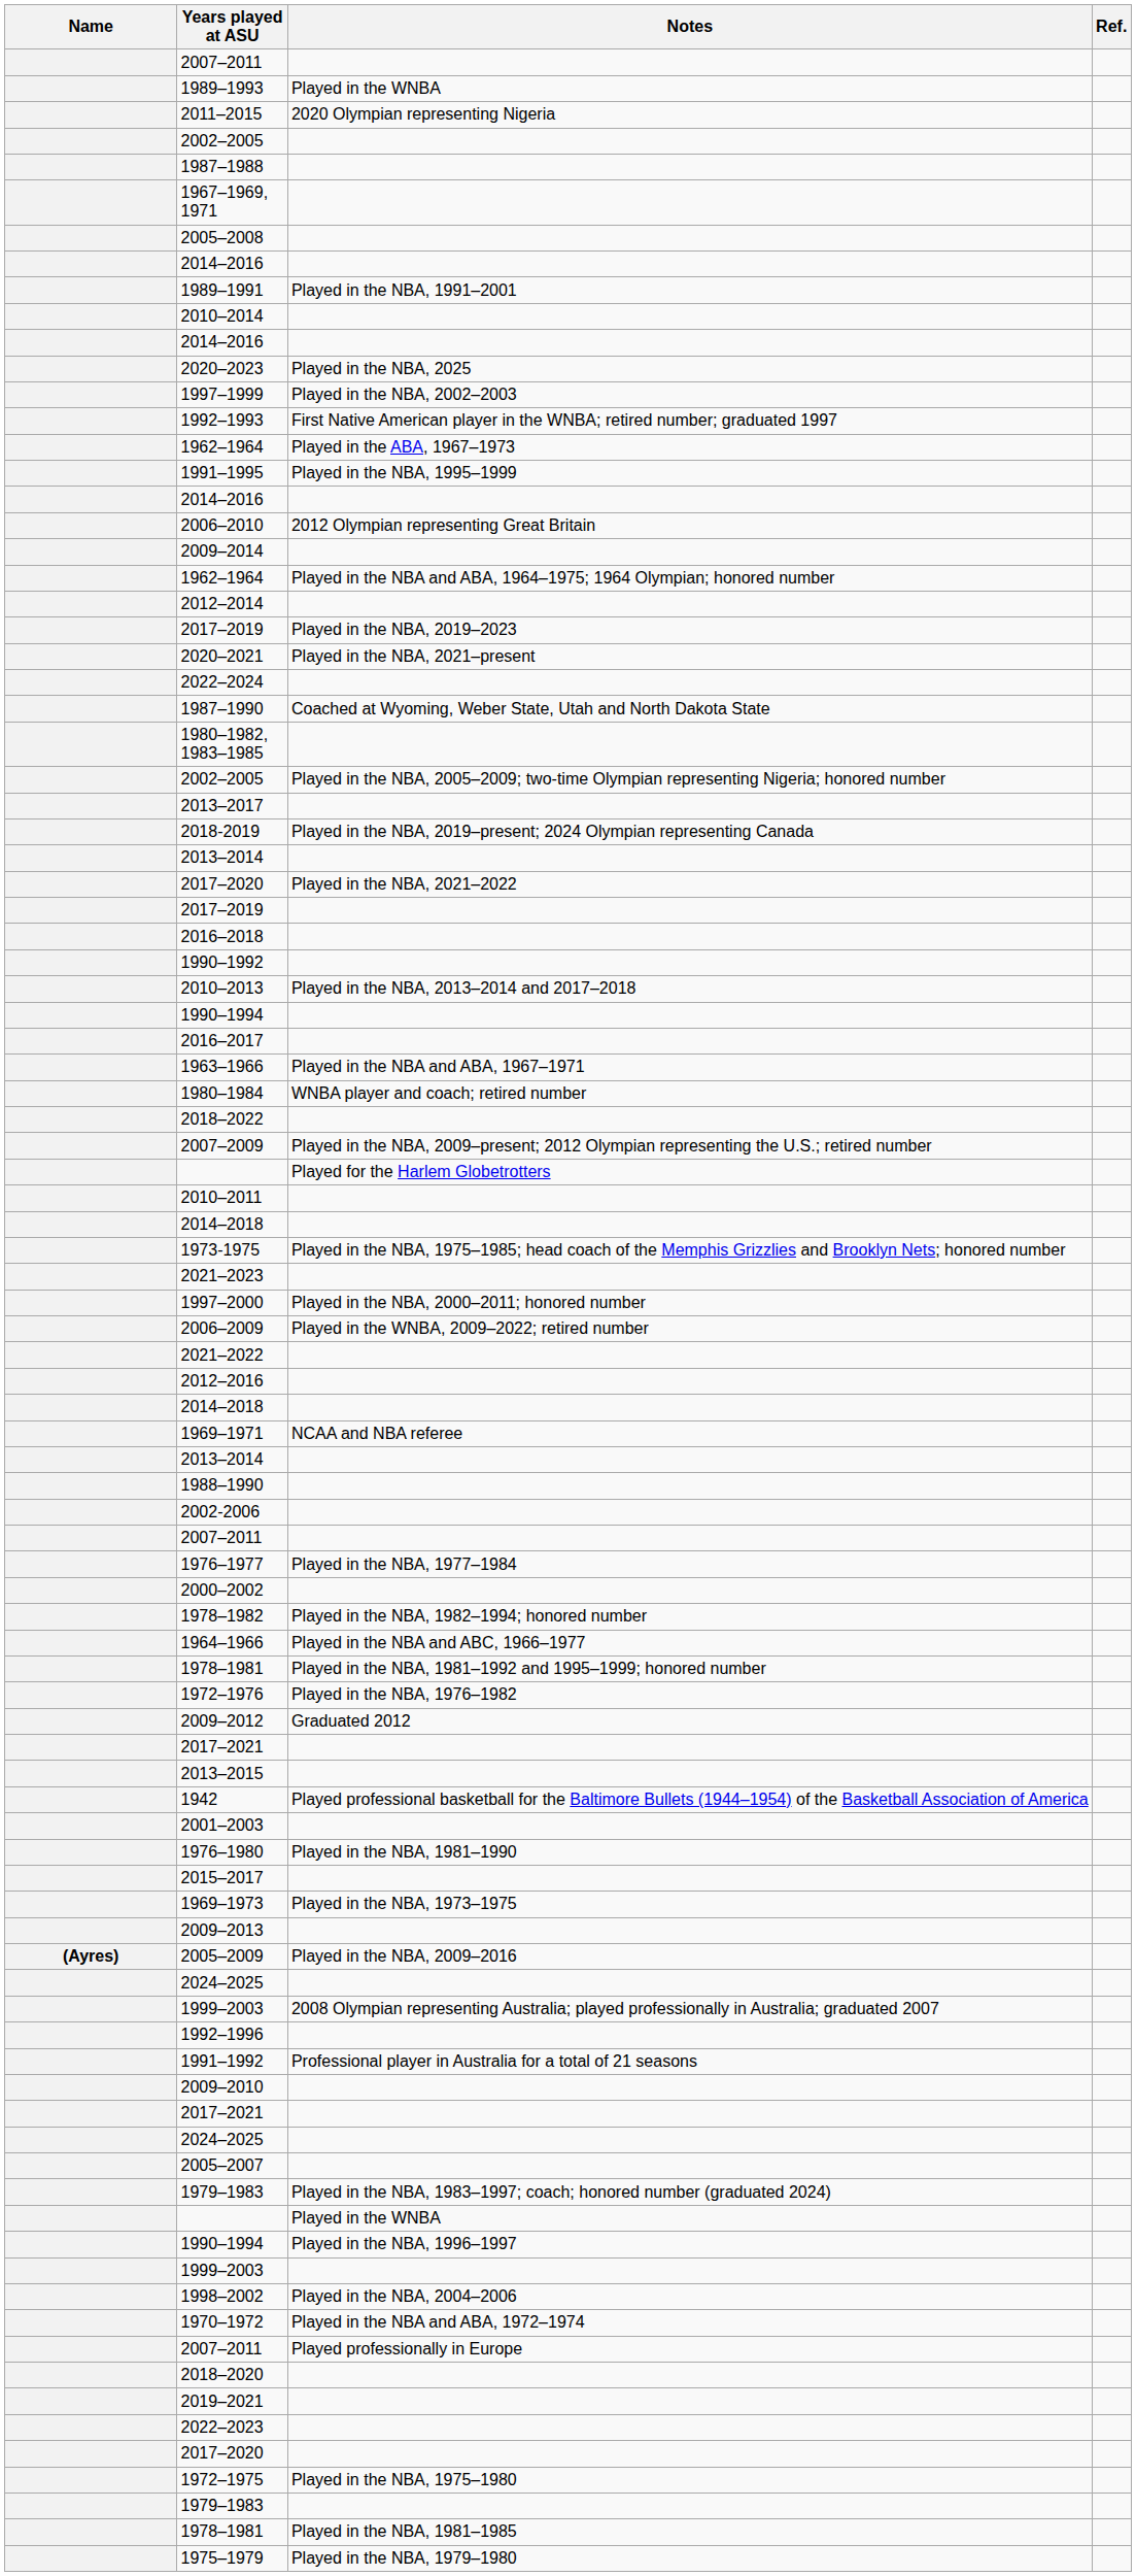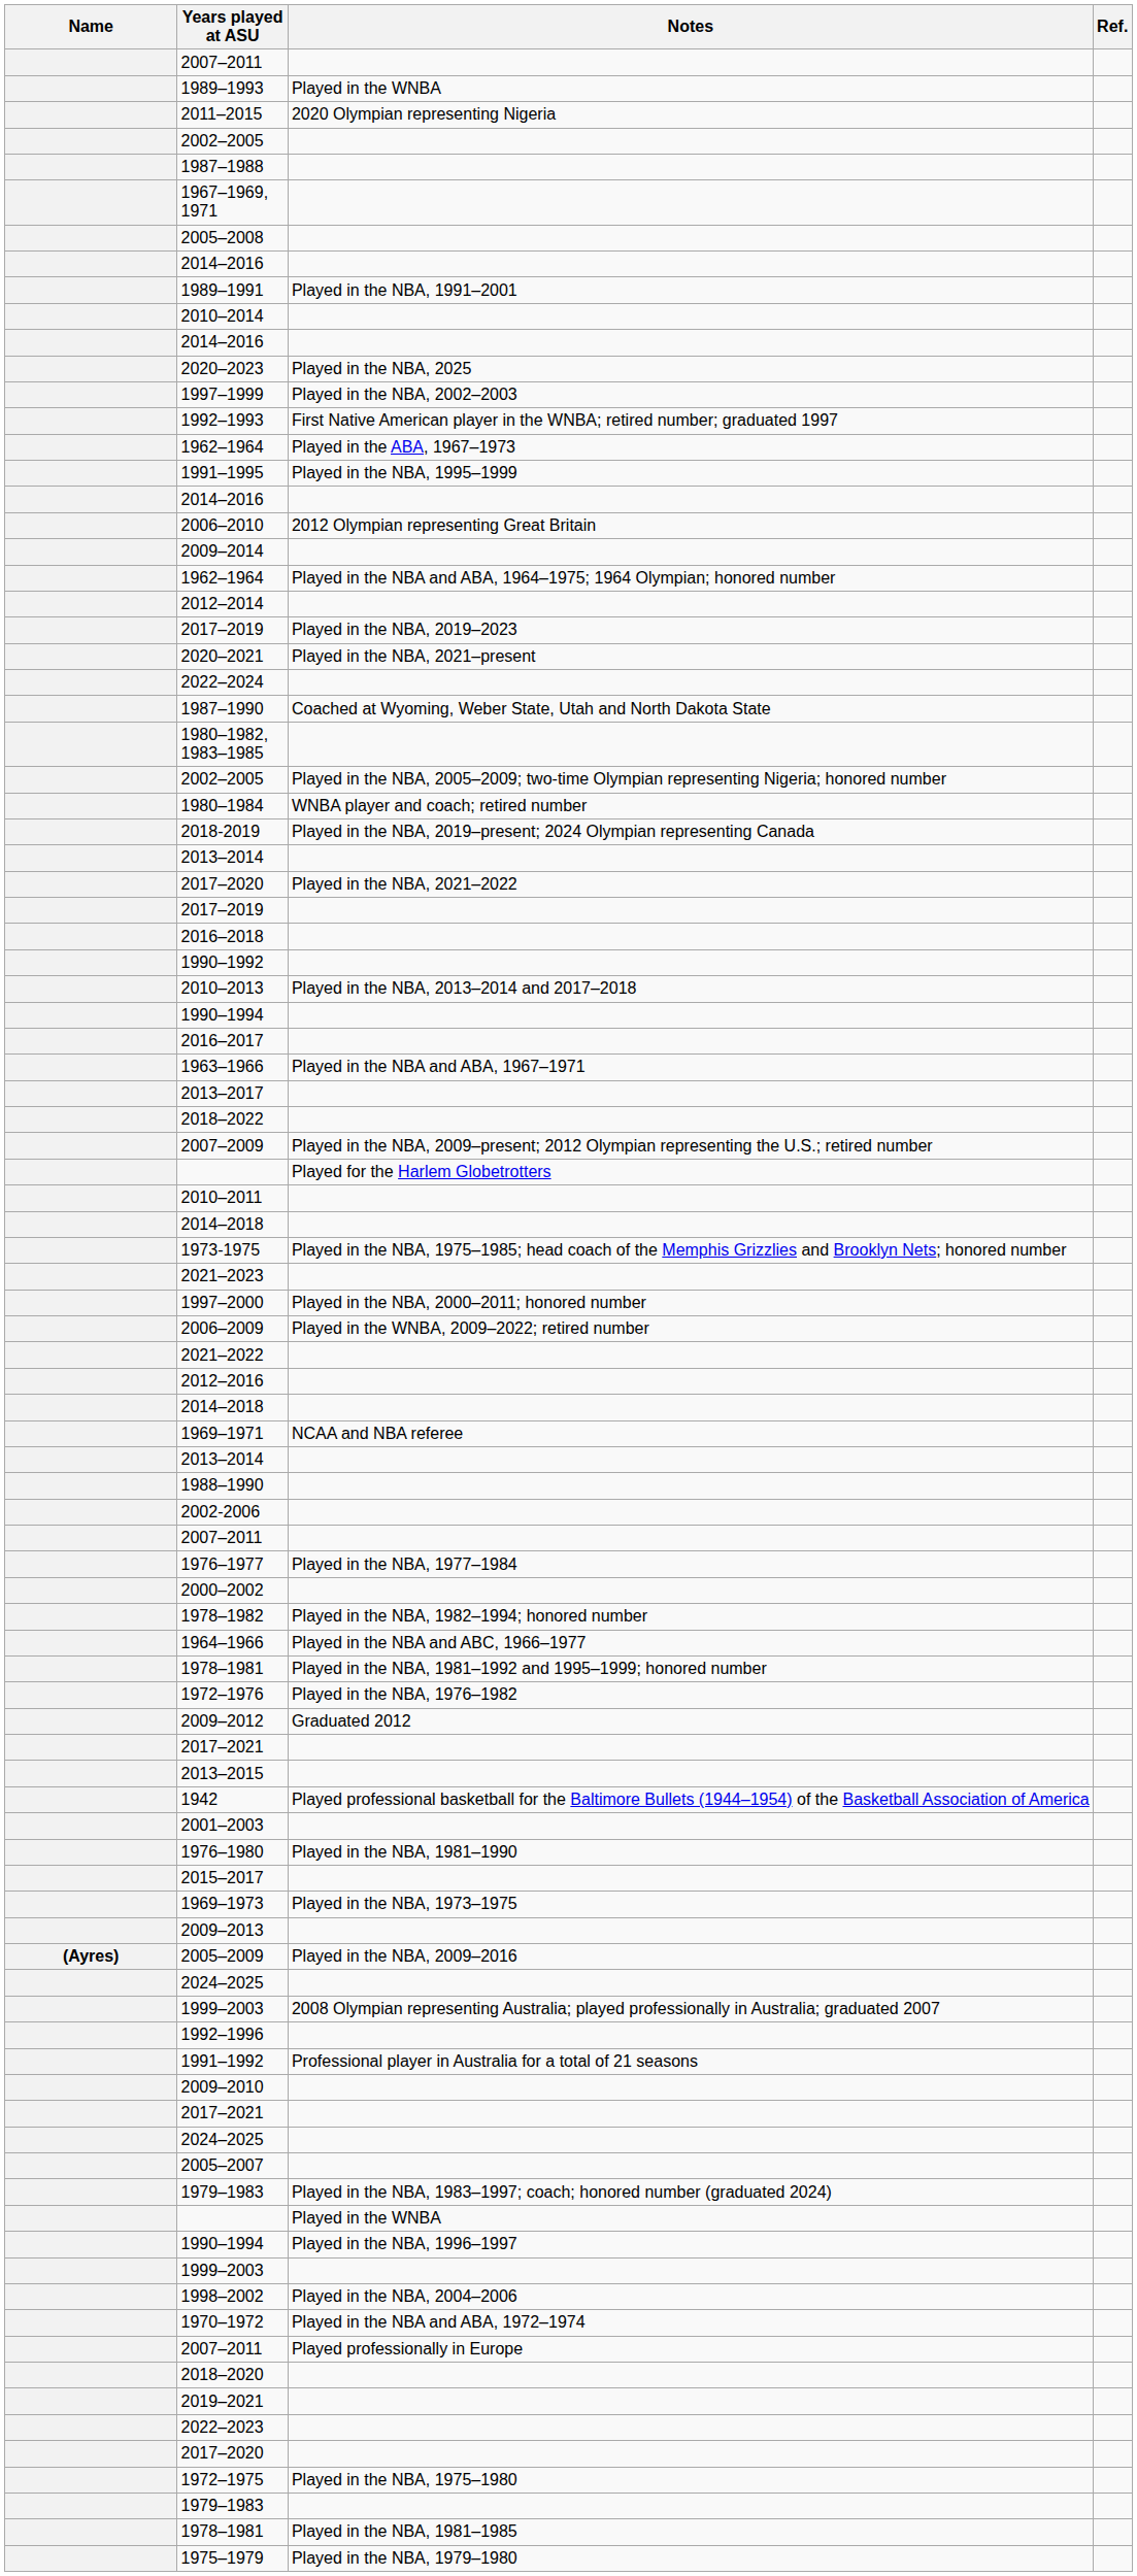 <table class="wikitable sortable">
 <tr>
 <th scope = "col" width="160">Name</th>
 <th scope = "col" width="100">Years played at ASU</th>
 <th scope = "col" width="*" class="unsortable">Notes</th>
 <th scope = "col" width="*" class="unsortable">Ref.</th>
 </tr>
 <tr>
 <th scope = "row"></th>
 <td>2007–2011</td>
 <td></td>
 <td></td>
 </tr>
 <tr>
 <th scope = "row"></th>
 <td>1989–1993</td>
 <td>Played in the WNBA</td>
 <td></td>
 </tr>
 <tr>
 <th scope = "row"></th>
 <td>2011–2015</td>
 <td>2020 Olympian representing Nigeria</td>
 <td></td>
 </tr>
 <tr>
 <th scope = "row"></th>
 <td>2002–2005</td>
 <td></td>
 <td></td>
 </tr>
 <tr>
 <th scope = "row"></th>
 <td>1987–1988</td>
 <td></td>
 <td></td>
 </tr>
 <tr>
 <th scope = "row"></th>
 <td>1967–1969, 1971</td>
 <td></td>
 <td></td>
 </tr>
 <tr>
 <th scope = "row"></th>
 <td>2005–2008</td>
 <td></td>
 <td></td>
 </tr>
 <tr>
 <th scope = "row"></th>
 <td>2014–2016</td>
 <td></td>
 <td></td>
 </tr>
 <tr>
 <th scope = "row"></th>
 <td>1989–1991</td>
 <td>Played in the NBA, 1991–2001</td>
 <td></td>
 </tr>
 <tr>
 <th scope = "row"></th>
 <td>2010–2014</td>
 <td></td>
 <td></td>
 </tr>
 <tr>
 <th scope = "row"></th>
 <td>2014–2016</td>
 <td></td>
 <td></td>
 </tr>
 <tr>
 <th scope = "row"></th>
 <td>2020–2023</td>
 <td>Played in the NBA, 2025</td>
 <td></td>
 </tr>
 <tr>
 <th scope = "row"></th>
 <td>1997–1999</td>
 <td>Played in the NBA, 2002–2003</td>
 <td></td>
 </tr>
 <tr>
 <th scope = "row"></th>
 <td>1992–1993</td>
 <td>First Native American player in the WNBA; retired number; graduated 1997</td>
 <td></td>
 </tr>
 <tr>
 <th scope = "row"></th>
 <td>1962–1964</td>
 <td>Played in the <a href='#'>ABA</a>, 1967–1973</td>
 <td></td>
 </tr>
 <tr>
 <th scope = "row"></th>
 <td>1991–1995</td>
 <td>Played in the NBA, 1995–1999</td>
 <td></td>
 </tr>
 <tr>
 <th scope = "row"></th>
 <td>2014–2016</td>
 <td></td>
 <td></td>
 </tr>
 <tr>
 <th scope = "row"></th>
 <td>2006–2010</td>
 <td>2012 Olympian representing Great Britain</td>
 <td></td>
 </tr>
 <tr>
 <th scope = "row"></th>
 <td>2009–2014</td>
 <td></td>
 <td></td>
 </tr>
 <tr>
 <th scope = "row"> </th>
 <td>1962–1964</td>
 <td>Played in the NBA and ABA, 1964–1975; 1964 Olympian; honored number</td>
 <td></td>
 </tr>
 <tr>
 <th scope = "row"></th>
 <td>2012–2014</td>
 <td></td>
 <td></td>
 </tr>
 <tr>
 <th scope = "row"></th>
 <td>2017–2019</td>
 <td>Played in the NBA, 2019–2023</td>
 <td></td>
 </tr>
 <tr>
 <th scope = "row"></th>
 <td>2020–2021</td>
 <td>Played in the NBA, 2021–present</td>
 <td></td>
 </tr>
 <tr>
 <th scope = "row"></th>
 <td>2022–2024</td>
 <td></td>
 <td></td>
 </tr>
 <tr>
 <th scope = "row"></th>
 <td>1987–1990</td>
 <td>Coached at Wyoming, Weber State, Utah and North Dakota State</td>
 <td></td>
 </tr>
 <tr>
 <th scope = "row"></th>
 <td>1980–1982, 1983–1985</td>
 <td></td>
 <td></td>
 </tr>
 <tr>
 <th scope = "row"></th>
 <td>2002–2005</td>
 <td>Played in the NBA, 2005–2009; two-time Olympian representing Nigeria; honored number</td>
 <td></td>
 </tr>
 <tr>
 <th scope = "row"></th>
-<td>2013–2017</td>
-<td></td>
+<td>1980–1984</td>
+<td>WNBA player and coach; retired number</td>
 <td></td>
 </tr>
 <tr>
 <th scope = "row"></th>
 <td>2018-2019</td>
 <td>Played in the NBA, 2019–present; 2024 Olympian representing Canada</td>
 <td></td>
 </tr>
 <tr>
 <th scope = "row"></th>
 <td>2013–2014</td>
 <td></td>
 <td></td>
 </tr>
 <tr>
 <th scope = "row"></th>
 <td>2017–2020</td>
 <td>Played in the NBA, 2021–2022</td>
 <td></td>
 </tr>
 <tr>
 <th scope = "row"></th>
 <td>2017–2019</td>
 <td></td>
 <td></td>
 </tr>
 <tr>
 <th scope = "row"></th>
 <td>2016–2018</td>
 <td></td>
 <td></td>
 </tr>
 <tr>
 <th scope = "row"></th>
 <td>1990–1992</td>
 <td></td>
 <td></td>
 </tr>
 <tr>
 <th scope = "row"></th>
 <td>2010–2013</td>
 <td>Played in the NBA, 2013–2014 and 2017–2018</td>
 <td></td>
 </tr>
 <tr>
 <th scope = "row"></th>
 <td>1990–1994</td>
 <td></td>
 <td></td>
 </tr>
 <tr>
 <th scope = "row"></th>
 <td>2016–2017</td>
 <td></td>
 <td></td>
 </tr>
 <tr>
 <th scope = "row"></th>
 <td>1963–1966</td>
 <td>Played in the NBA and ABA, 1967–1971</td>
 <td></td>
 </tr>
 <tr>
 <th scope = "row"></th>
-<td>1980–1984</td>
-<td>WNBA player and coach; retired number</td>
+<td>2013–2017</td>
+<td></td>
 <td></td>
 </tr>
 <tr>
 <th scope = "row"></th>
 <td>2018–2022</td>
 <td></td>
 <td></td>
 </tr>
 <tr>
 <th scope = "row"></th>
 <td>2007–2009</td>
 <td>Played in the NBA, 2009–present; 2012 Olympian representing the U.S.; retired number</td>
 <td></td>
 </tr>
 <tr>
 <th scope = "row"></th>
 <td></td>
 <td>Played for the <a href='#'>Harlem Globetrotters</a></td>
 <td></td>
 </tr>
 <tr>
 <th scope = "row"></th>
 <td>2010–2011</td>
 <td></td>
 <td></td>
 </tr>
 <tr>
 <th scope = "row"></th>
 <td>2014–2018</td>
 <td></td>
 <td></td>
 </tr>
 <tr>
 <th scope = "row"></th>
 <td>1973-1975</td>
 <td>Played in the NBA, 1975–1985; head coach of the <a href='#'>Memphis Grizzlies</a> and <a href='#'>Brooklyn Nets</a>; honored number</td>
 <td></td>
 </tr>
 <tr>
 <th scope = "row"></th>
 <td>2021–2023</td>
 <td></td>
 <td></td>
 </tr>
 <tr>
 <th scope = "row"></th>
 <td>1997–2000</td>
 <td>Played in the NBA, 2000–2011; honored number</td>
 <td></td>
 </tr>
 <tr>
 <th scope = "row"></th>
 <td>2006–2009</td>
 <td>Played in the WNBA, 2009–2022; retired number</td>
 <td></td>
 </tr>
 <tr>
 <th scope = "row"></th>
 <td>2021–2022</td>
 <td></td>
 <td></td>
 </tr>
 <tr>
 <th scope = "row"></th>
 <td>2012–2016</td>
 <td></td>
 <td></td>
 </tr>
 <tr>
 <th scope = "row"></th>
 <td>2014–2018</td>
 <td></td>
 <td></td>
 </tr>
 <tr>
 <th scope = "row"></th>
 <td>1969–1971</td>
 <td>NCAA and NBA referee</td>
 <td></td>
 </tr>
 <tr>
 <th scope = "row"></th>
 <td>2013–2014</td>
 <td></td>
 <td></td>
 </tr>
 <tr>
 <th scope = "row"></th>
 <td>1988–1990</td>
 <td></td>
 <td></td>
 </tr>
 <tr>
 <th scope = "row"></th>
 <td>2002-2006</td>
 <td></td>
 <td></td>
 </tr>
 <tr>
 <th scope = "row"></th>
 <td>2007–2011</td>
 <td></td>
 <td></td>
 </tr>
 <tr>
 <th scope = "row"></th>
 <td>1976–1977</td>
 <td>Played in the NBA, 1977–1984</td>
 <td></td>
 </tr>
 <tr>
 <th scope = "row"></th>
 <td>2000–2002</td>
 <td></td>
 <td></td>
 </tr>
 <tr>
 <th scope = "row"></th>
 <td>1978–1982</td>
 <td>Played in the NBA, 1982–1994; honored number</td>
 <td></td>
 </tr>
 <tr>
 <th scope = "row"></th>
 <td>1964–1966</td>
 <td>Played in the NBA and ABC, 1966–1977</td>
 <td></td>
 </tr>
 <tr>
 <th scope = "row"></th>
 <td>1978–1981</td>
 <td>Played in the NBA, 1981–1992 and 1995–1999; honored number</td>
 <td></td>
 </tr>
 <tr>
 <th scope = "row"></th>
 <td>1972–1976</td>
 <td>Played in the NBA, 1976–1982</td>
 <td></td>
 </tr>
 <tr>
 <th scope = "row"></th>
 <td>2009–2012</td>
 <td>Graduated 2012</td>
 <td></td>
 </tr>
 <tr>
 <th scope = "row"></th>
 <td>2017–2021</td>
 <td></td>
 <td></td>
 </tr>
 <tr>
 <th scope = "row"></th>
 <td>2013–2015</td>
 <td></td>
 <td></td>
 </tr>
 <tr>
 <th scope = "row"></th>
 <td>1942</td>
 <td>Played professional basketball for the <a href='#'>Baltimore Bullets (1944–1954)</a> of the <a href='#'>Basketball Association of America</a></td>
 <td></td>
 </tr>
 <tr>
 <th scope = "row"></th>
 <td>2001–2003</td>
 <td></td>
 <td></td>
 </tr>
 <tr>
 <th scope = "row"></th>
 <td>1976–1980</td>
 <td>Played in the NBA, 1981–1990</td>
 <td></td>
 </tr>
 <tr>
 <th scope = "row"></th>
 <td>2015–2017</td>
 <td></td>
 <td></td>
 </tr>
 <tr>
 <th scope = "row"></th>
 <td>1969–1973</td>
 <td>Played in the NBA, 1973–1975</td>
 <td></td>
 </tr>
 <tr>
 <th scope = "row"></th>
 <td>2009–2013</td>
 <td></td>
 <td></td>
 </tr>
 <tr>
 <th scope = "row"> (Ayres)</th>
 <td>2005–2009</td>
 <td>Played in the NBA, 2009–2016</td>
 <td></td>
 </tr>
 <tr>
 <th scope = "row"></th>
 <td>2024–2025</td>
 <td></td>
 <td></td>
 </tr>
 <tr>
 <th scope = "row"></th>
 <td>1999–2003</td>
 <td>2008 Olympian representing Australia; played professionally in Australia; graduated 2007</td>
 <td></td>
 </tr>
 <tr>
 <th scope = "row"></th>
 <td>1992–1996</td>
 <td></td>
 <td></td>
 </tr>
 <tr>
 <th scope = "row"></th>
 <td>1991–1992</td>
 <td>Professional player in Australia for a total of 21 seasons</td>
 <td></td>
 </tr>
 <tr>
 <th scope = "row"></th>
 <td>2009–2010</td>
 <td></td>
 <td></td>
 </tr>
 <tr>
 <th scope = "row"></th>
 <td>2017–2021</td>
 <td></td>
 <td></td>
 </tr>
 <tr>
 <th scope = "row"></th>
 <td>2024–2025</td>
 <td></td>
 <td></td>
 </tr>
 <tr>
 <th scope = "row"></th>
 <td>2005–2007</td>
 <td></td>
 <td></td>
 </tr>
 <tr>
 <th scope = "row"></th>
 <td>1979–1983</td>
 <td>Played in the NBA, 1983–1997; coach; honored number (graduated 2024)</td>
 <td></td>
 </tr>
 <tr>
 <th scope = "row"></th>
 <td></td>
 <td>Played in the WNBA</td>
 <td></td>
 </tr>
 <tr>
 <th scope = "row"></th>
 <td>1990–1994</td>
 <td>Played in the NBA, 1996–1997</td>
 <td></td>
 </tr>
 <tr>
 <th scope = "row"></th>
 <td>1999–2003</td>
 <td></td>
 <td></td>
 </tr>
 <tr>
 <th scope = "row"></th>
 <td>1998–2002</td>
 <td>Played in the NBA, 2004–2006</td>
 <td></td>
 </tr>
 <tr>
 <th scope = "row"></th>
 <td>1970–1972</td>
 <td>Played in the NBA and ABA, 1972–1974</td>
 <td></td>
 </tr>
 <tr>
 <th scope = "row"></th>
 <td>2007–2011</td>
 <td>Played professionally in Europe</td>
 <td></td>
 </tr>
 <tr>
 <th scope = "row"></th>
 <td>2018–2020</td>
 <td></td>
 <td></td>
 </tr>
 <tr>
 <th scope = "row"></th>
 <td>2019–2021</td>
 <td></td>
 <td></td>
 </tr>
 <tr>
 <th scope = "row"></th>
 <td>2022–2023</td>
 <td></td>
 <td></td>
 </tr>
 <tr>
 <th scope = "row"></th>
 <td>2017–2020</td>
 <td></td>
 <td></td>
 </tr>
 <tr>
 <th scope = "row"></th>
 <td>1972–1975</td>
 <td>Played in the NBA, 1975–1980</td>
 <td></td>
 </tr>
 <tr>
 <th scope = "row"></th>
 <td>1979–1983</td>
 <td></td>
 <td></td>
 </tr>
 <tr>
 <th scope = "row"></th>
 <td>1978–1981</td>
 <td>Played in the NBA, 1981–1985</td>
 <td></td>
 </tr>
 <tr>
 <th scope = "row"></th>
 <td>1975–1979</td>
 <td>Played in the NBA, 1979–1980</td>
 <td></td>
 </tr>
 </table>
